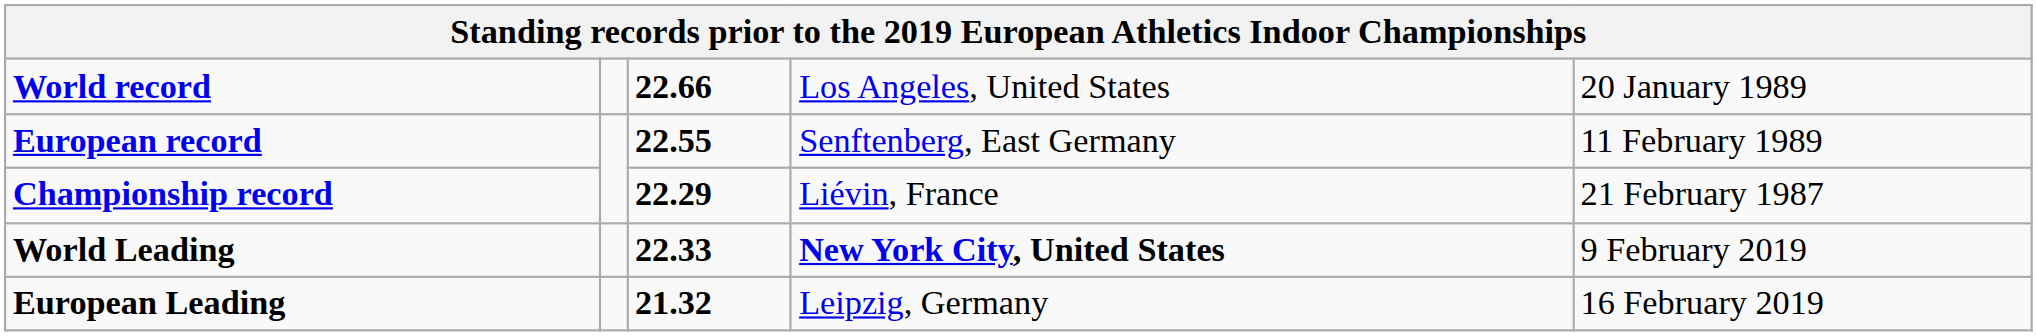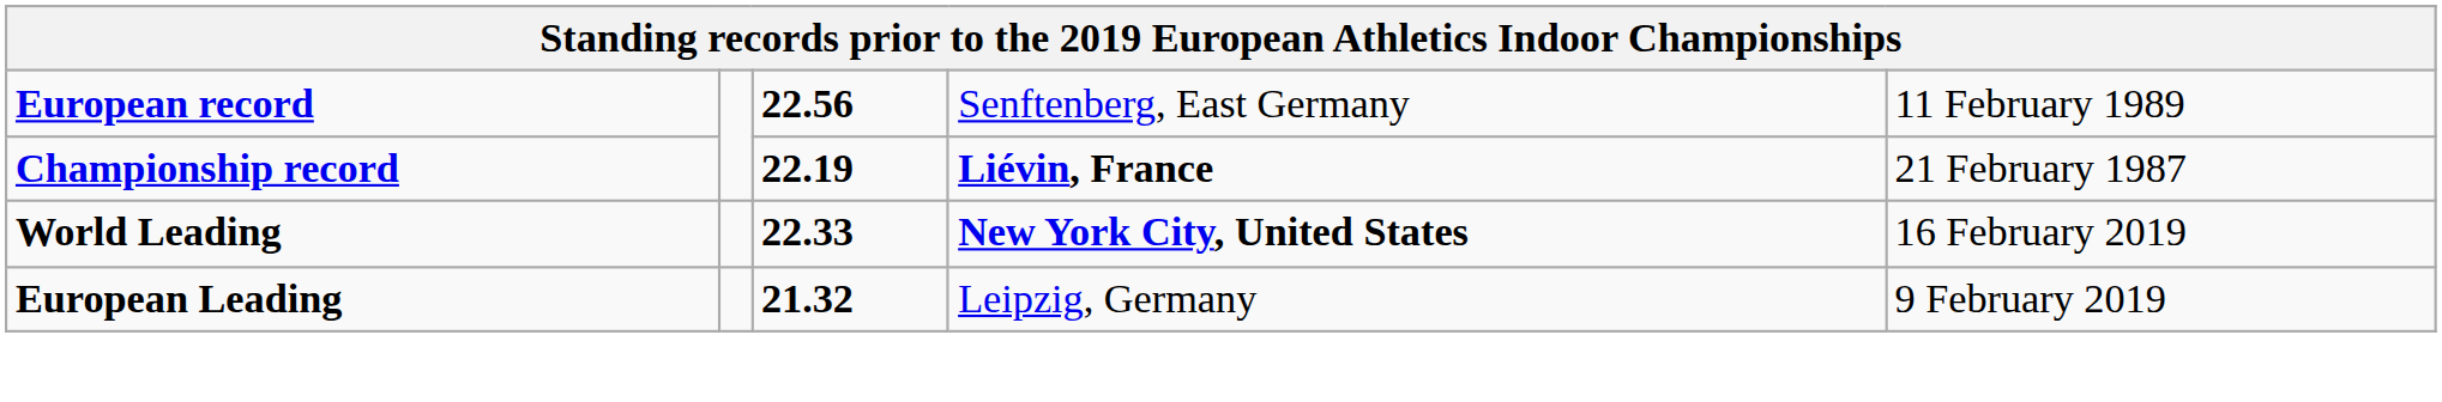 <table class="wikitable" width=75%>
 <tr>
 <th colspan="5">Standing records prior to the 2019 European Athletics Indoor Championships</th>
 </tr>
 <tr>
-<td><strong><a href='#'>World record</a></strong></td>
-<td></td>
-<td><strong>22.66</strong></td>
-<td><a href='#'>Los Angeles</a>, United States</td>
-<td>20 January 1989</td>
-</tr>
-<tr>
 <td><strong><a href='#'>European record</a></strong></td>
 <td rowspan=2></td>
-<td><strong>22.55</strong></td>
+<td><strong>22.56</strong></td>
 <td><a href='#'>Senftenberg</a>, East Germany</td>
 <td>11 February 1989</td>
 </tr>
 <tr>
 <td><strong><a href='#'>Championship record</a></strong></td>
-<td><strong>22.29</strong></td>
-<td><a href='#'>Liévin</a>, France</td>
+<td><strong>22.19</strong></td>
+<td><strong><a href='#'>Liévin</a>, France</strong></td>
 <td>21 February 1987</td>
 </tr>
 <tr>
 <td><strong>World Leading</strong></td>
 <td></td>
 <td><strong>22.33</strong></td>
 <td><strong><a href='#'>New York City</a>, United States</strong></td>
-<td>9 February 2019</td>
+<td>16 February 2019</td>
 </tr>
 <tr>
 <td><strong>European Leading</strong></td>
 <td></td>
 <td><strong>21.32</strong></td>
 <td><a href='#'>Leipzig</a>, Germany</td>
-<td>16 February 2019</td>
+<td>9 February 2019</td>
 </tr>
 </table>
